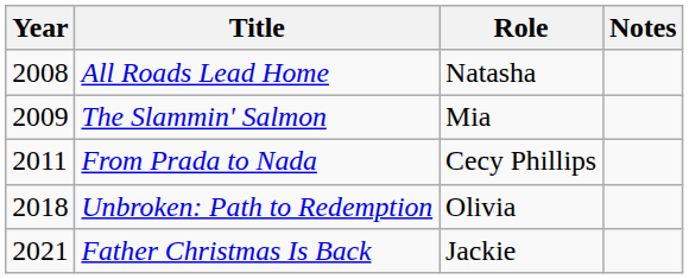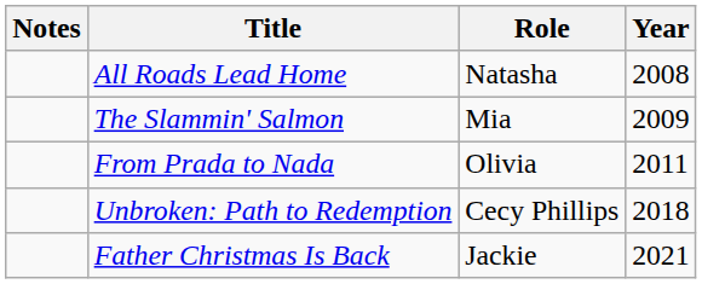 <table class="wikitable sortable">
 <tr>
-<th>Year</th>
+<th class="unsortable">Notes</th>
 <th>Title</th>
 <th>Role</th>
-<th class="unsortable">Notes</th>
+<th>Year</th>
 </tr>
 <tr>
-<td>2008</td>
+<td></td>
 <td><em><a href='#'>All Roads Lead Home</a></em></td>
 <td>Natasha</td>
-<td></td>
+<td>2008</td>
 </tr>
 <tr>
-<td>2009</td>
+<td></td>
 <td><em><a href='#'>The Slammin' Salmon</a></em></td>
 <td>Mia</td>
-<td></td>
+<td>2009</td>
 </tr>
 <tr>
+<td></td>
+<td><em><a href='#'>From Prada to Nada</a></em></td>
+<td>Olivia</td>
 <td>2011</td>
-<td><em><a href='#'>From Prada to Nada</a></em></td>
-<td>Cecy Phillips</td>
-<td></td>
 </tr>
 <tr>
+<td></td>
+<td><em><a href='#'>Unbroken: Path to Redemption</a></em></td>
+<td>Cecy Phillips</td>
 <td>2018</td>
-<td><em><a href='#'>Unbroken: Path to Redemption</a></em></td>
-<td>Olivia</td>
-<td></td>
 </tr>
 <tr>
-<td>2021</td>
+<td></td>
 <td><em><a href='#'>Father Christmas Is Back</a></em></td>
 <td>Jackie</td>
-<td></td>
+<td>2021</td>
 </tr>
 </table>
